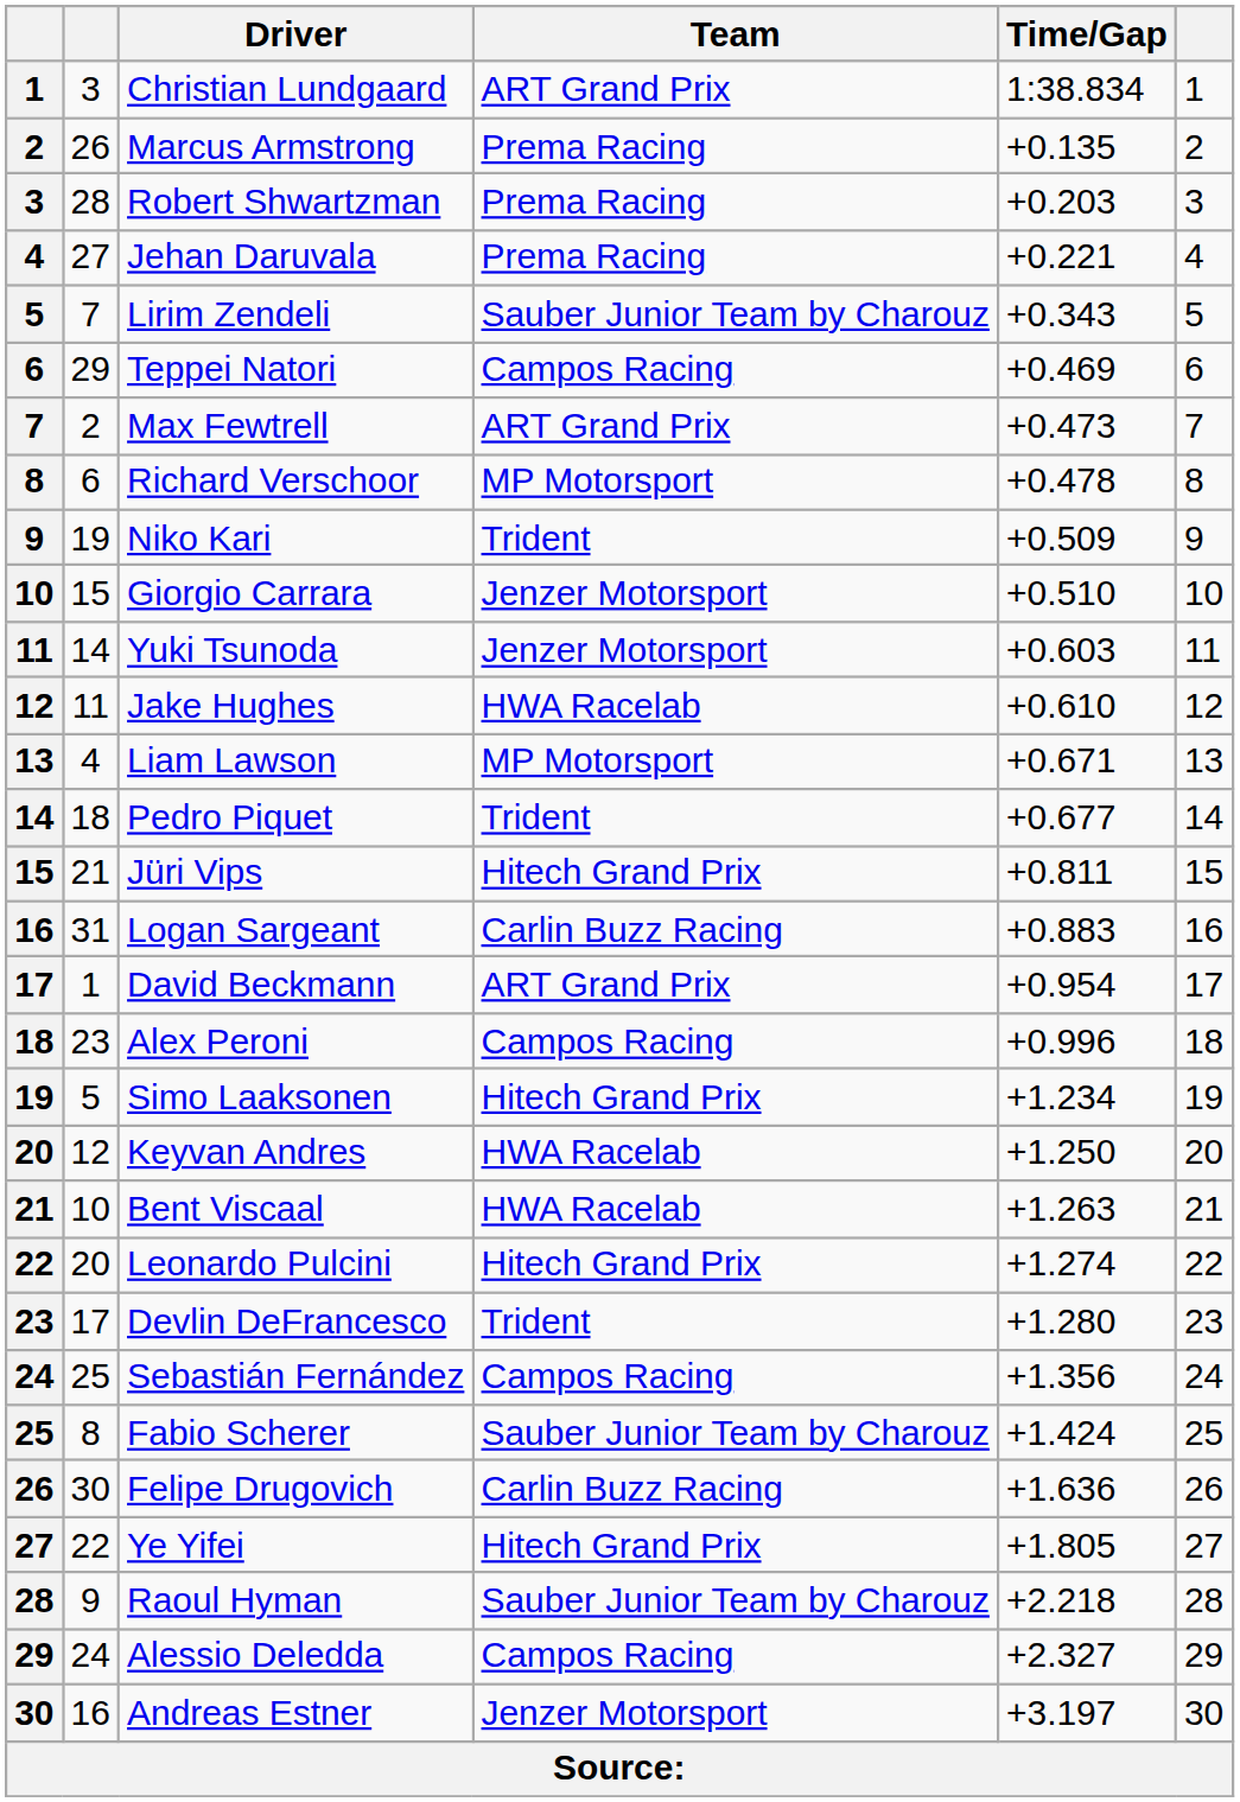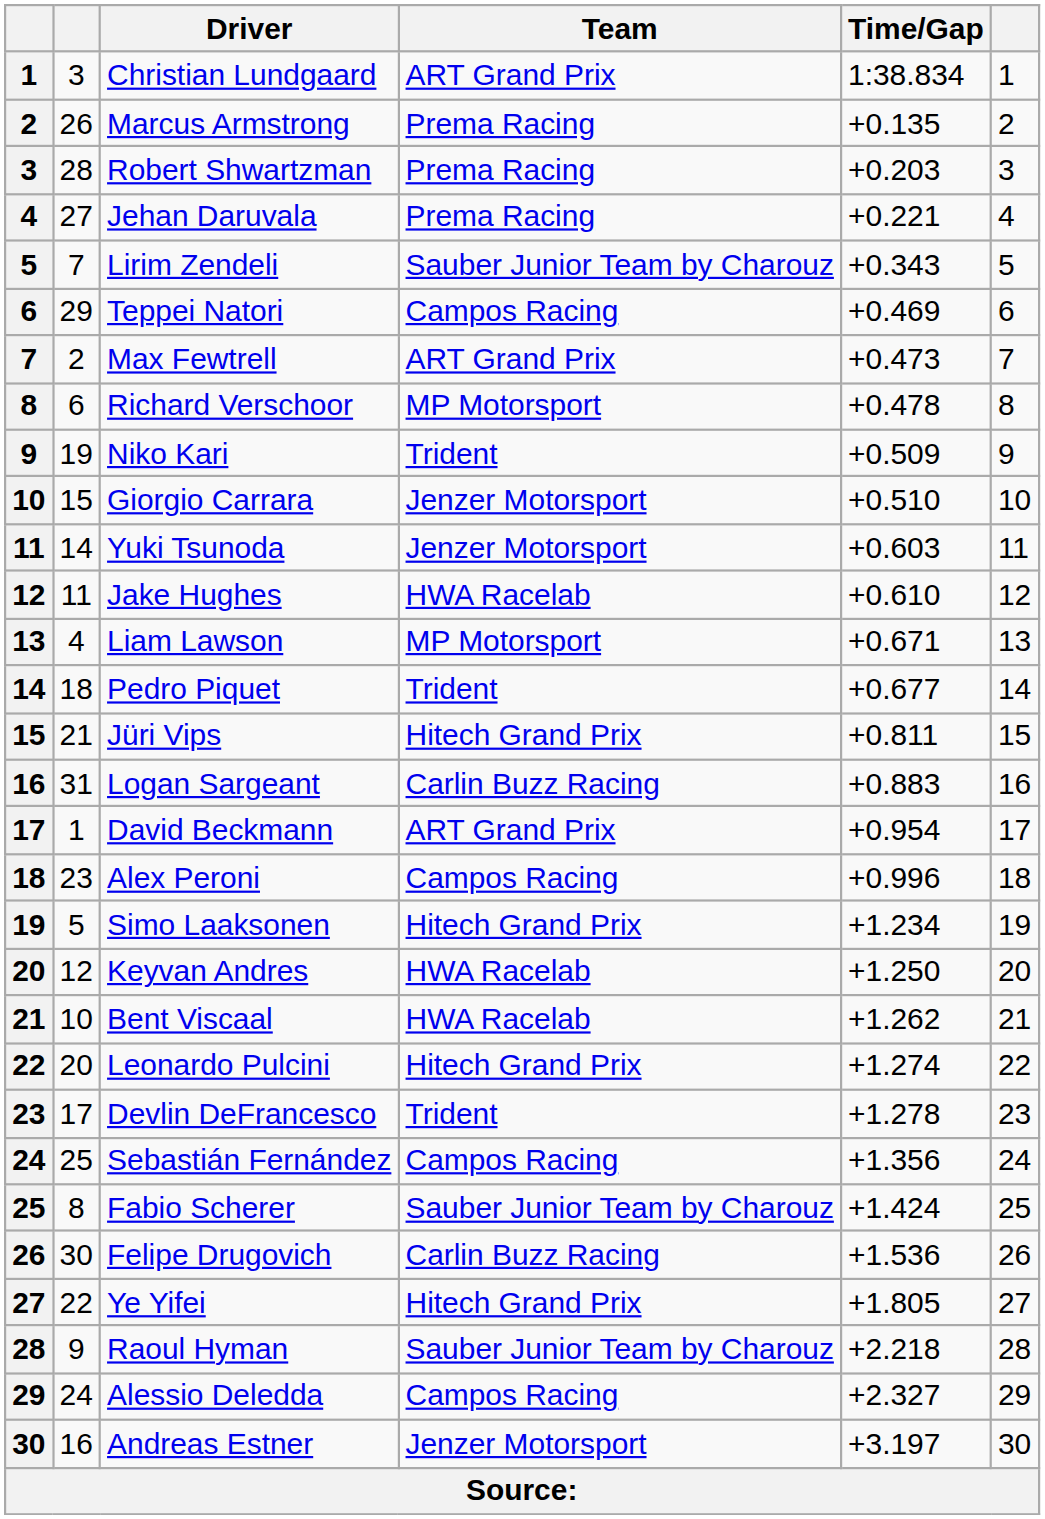 <table class="wikitable" style="font-size:85%">
 <tr>
 <th></th>
 <th></th>
 <th>Driver</th>
 <th>Team</th>
 <th>Time/Gap</th>
 <th></th>
 </tr>
 <tr>
 <th>1</th>
 <td align="center">3</td>
 <td> <a href='#'>Christian Lundgaard</a></td>
 <td><a href='#'>ART Grand Prix</a></td>
 <td>1:38.834</td>
 <td>1</td>
 </tr>
 <tr>
 <th>2</th>
 <td align="center">26</td>
 <td> <a href='#'>Marcus Armstrong</a></td>
 <td><a href='#'>Prema Racing</a></td>
 <td>+0.135</td>
 <td>2</td>
 </tr>
 <tr>
 <th>3</th>
 <td align="center">28</td>
 <td> <a href='#'>Robert Shwartzman</a></td>
 <td><a href='#'>Prema Racing</a></td>
 <td>+0.203</td>
 <td>3</td>
 </tr>
 <tr>
 <th>4</th>
 <td align="center">27</td>
 <td> <a href='#'>Jehan Daruvala</a></td>
 <td><a href='#'>Prema Racing</a></td>
 <td>+0.221</td>
 <td>4</td>
 </tr>
 <tr>
 <th>5</th>
 <td align="center">7</td>
 <td> <a href='#'>Lirim Zendeli</a></td>
 <td><a href='#'>Sauber Junior Team by Charouz</a></td>
 <td>+0.343</td>
 <td>5</td>
 </tr>
 <tr>
 <th>6</th>
 <td align="center">29</td>
 <td> <a href='#'>Teppei Natori</a></td>
 <td><a href='#'>Campos Racing</a></td>
 <td>+0.469</td>
 <td>6</td>
 </tr>
 <tr>
 <th>7</th>
 <td align="center">2</td>
 <td> <a href='#'>Max Fewtrell</a></td>
 <td><a href='#'>ART Grand Prix</a></td>
 <td>+0.473</td>
 <td>7</td>
 </tr>
 <tr>
 <th>8</th>
 <td align="center">6</td>
 <td> <a href='#'>Richard Verschoor</a></td>
 <td><a href='#'>MP Motorsport</a></td>
 <td>+0.478</td>
 <td>8</td>
 </tr>
 <tr>
 <th>9</th>
 <td align="center">19</td>
 <td> <a href='#'>Niko Kari</a></td>
 <td><a href='#'>Trident</a></td>
 <td>+0.509</td>
 <td>9</td>
 </tr>
 <tr>
 <th>10</th>
 <td align="center">15</td>
 <td> <a href='#'>Giorgio Carrara</a></td>
 <td><a href='#'>Jenzer Motorsport</a></td>
 <td>+0.510</td>
 <td>10</td>
 </tr>
 <tr>
 <th>11</th>
 <td align="center">14</td>
 <td> <a href='#'>Yuki Tsunoda</a></td>
 <td><a href='#'>Jenzer Motorsport</a></td>
 <td>+0.603</td>
 <td>11</td>
 </tr>
 <tr>
 <th>12</th>
 <td align="center">11</td>
 <td> <a href='#'>Jake Hughes</a></td>
 <td><a href='#'>HWA Racelab</a></td>
 <td>+0.610</td>
 <td>12</td>
 </tr>
 <tr>
 <th>13</th>
 <td align="center">4</td>
 <td> <a href='#'>Liam Lawson</a></td>
 <td><a href='#'>MP Motorsport</a></td>
 <td>+0.671</td>
 <td>13</td>
 </tr>
 <tr>
 <th>14</th>
 <td align="center">18</td>
 <td> <a href='#'>Pedro Piquet</a></td>
 <td><a href='#'>Trident</a></td>
 <td>+0.677</td>
 <td>14</td>
 </tr>
 <tr>
 <th>15</th>
 <td align="center">21</td>
 <td> <a href='#'>Jüri Vips</a></td>
 <td><a href='#'>Hitech Grand Prix</a></td>
 <td>+0.811</td>
 <td>15</td>
 </tr>
 <tr>
 <th>16</th>
 <td align="center">31</td>
 <td> <a href='#'>Logan Sargeant</a></td>
 <td><a href='#'>Carlin Buzz Racing</a></td>
 <td>+0.883</td>
 <td>16</td>
 </tr>
 <tr>
 <th>17</th>
 <td align="center">1</td>
 <td> <a href='#'>David Beckmann</a></td>
 <td><a href='#'>ART Grand Prix</a></td>
 <td>+0.954</td>
 <td>17</td>
 </tr>
 <tr>
 <th>18</th>
 <td align="center">23</td>
 <td> <a href='#'>Alex Peroni</a></td>
 <td><a href='#'>Campos Racing</a></td>
 <td>+0.996</td>
 <td>18</td>
 </tr>
 <tr>
 <th>19</th>
 <td align="center">5</td>
 <td> <a href='#'>Simo Laaksonen</a></td>
 <td><a href='#'>Hitech Grand Prix</a></td>
 <td>+1.234</td>
 <td>19</td>
 </tr>
 <tr>
 <th>20</th>
 <td align="center">12</td>
 <td> <a href='#'>Keyvan Andres</a></td>
 <td><a href='#'>HWA Racelab</a></td>
 <td>+1.250</td>
 <td>20</td>
 </tr>
 <tr>
 <th>21</th>
 <td align="center">10</td>
 <td> <a href='#'>Bent Viscaal</a></td>
 <td><a href='#'>HWA Racelab</a></td>
-<td>+1.263</td>
+<td>+1.262</td>
 <td>21</td>
 </tr>
 <tr>
 <th>22</th>
 <td align="center">20</td>
 <td> <a href='#'>Leonardo Pulcini</a></td>
 <td><a href='#'>Hitech Grand Prix</a></td>
 <td>+1.274</td>
 <td>22</td>
 </tr>
 <tr>
 <th>23</th>
 <td align="center">17</td>
 <td> <a href='#'>Devlin DeFrancesco</a></td>
 <td><a href='#'>Trident</a></td>
-<td>+1.280</td>
+<td>+1.278</td>
 <td>23</td>
 </tr>
 <tr>
 <th>24</th>
 <td align="center">25</td>
 <td> <a href='#'>Sebastián Fernández</a></td>
 <td><a href='#'>Campos Racing</a></td>
 <td>+1.356</td>
 <td>24</td>
 </tr>
 <tr>
 <th>25</th>
 <td align="center">8</td>
 <td> <a href='#'>Fabio Scherer</a></td>
 <td><a href='#'>Sauber Junior Team by Charouz</a></td>
 <td>+1.424</td>
 <td>25</td>
 </tr>
 <tr>
 <th>26</th>
 <td align="center">30</td>
 <td> <a href='#'>Felipe Drugovich</a></td>
 <td><a href='#'>Carlin Buzz Racing</a></td>
-<td>+1.636</td>
+<td>+1.536</td>
 <td>26</td>
 </tr>
 <tr>
 <th>27</th>
 <td align="center">22</td>
 <td> <a href='#'>Ye Yifei</a></td>
 <td><a href='#'>Hitech Grand Prix</a></td>
 <td>+1.805</td>
 <td>27</td>
 </tr>
 <tr>
 <th>28</th>
 <td align="center">9</td>
 <td> <a href='#'>Raoul Hyman</a></td>
 <td><a href='#'>Sauber Junior Team by Charouz</a></td>
 <td>+2.218</td>
 <td>28</td>
 </tr>
 <tr>
 <th>29</th>
 <td align="center">24</td>
 <td> <a href='#'>Alessio Deledda</a></td>
 <td><a href='#'>Campos Racing</a></td>
 <td>+2.327</td>
 <td>29</td>
 </tr>
 <tr>
 <th>30</th>
 <td align="center">16</td>
 <td> <a href='#'>Andreas Estner</a></td>
 <td><a href='#'>Jenzer Motorsport</a></td>
 <td>+3.197</td>
 <td>30</td>
 </tr>
 <tr>
 <th colspan="6">Source:</th>
 </tr>
 </table>
